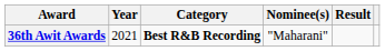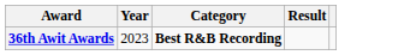 <table class="wikitable sortable plainrowheaders" style="text-align:center;">
 <tr>
 <th scope="col">Award</th>
 <th scope="col">Year</th>
 <th scope="col">Category</th>
-<th scope="col">Nominee(s)</th>
 <th scope="col">Result</th>
 <th scope="col"></th>
 </tr>
 <tr>
 <th scope="row"><a href='#'>36th Awit Awards</a></th>
-<td>2021</td>
+<td>2023</td>
 <td><strong>Best R&B Recording</strong></td>
-<td>"Maharani"</td>
 <td></td>
 <td></td>
 </tr>
 </table>
